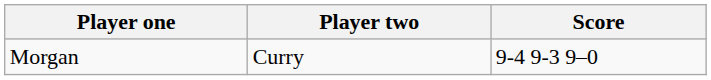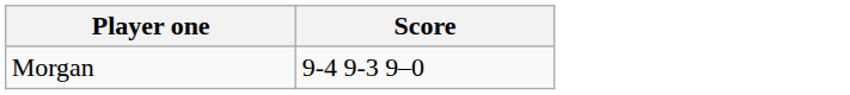 <table class="wikitable">
 <tr>
 <th width=170>Player one</th>
-<th width=170>Player two</th>
 <th width=150>Score</th>
 </tr>
 <tr>
 <td> Morgan</td>
-<td> Curry</td>
 <td>9-4 9-3 9–0</td>
 </tr>
 </table>
